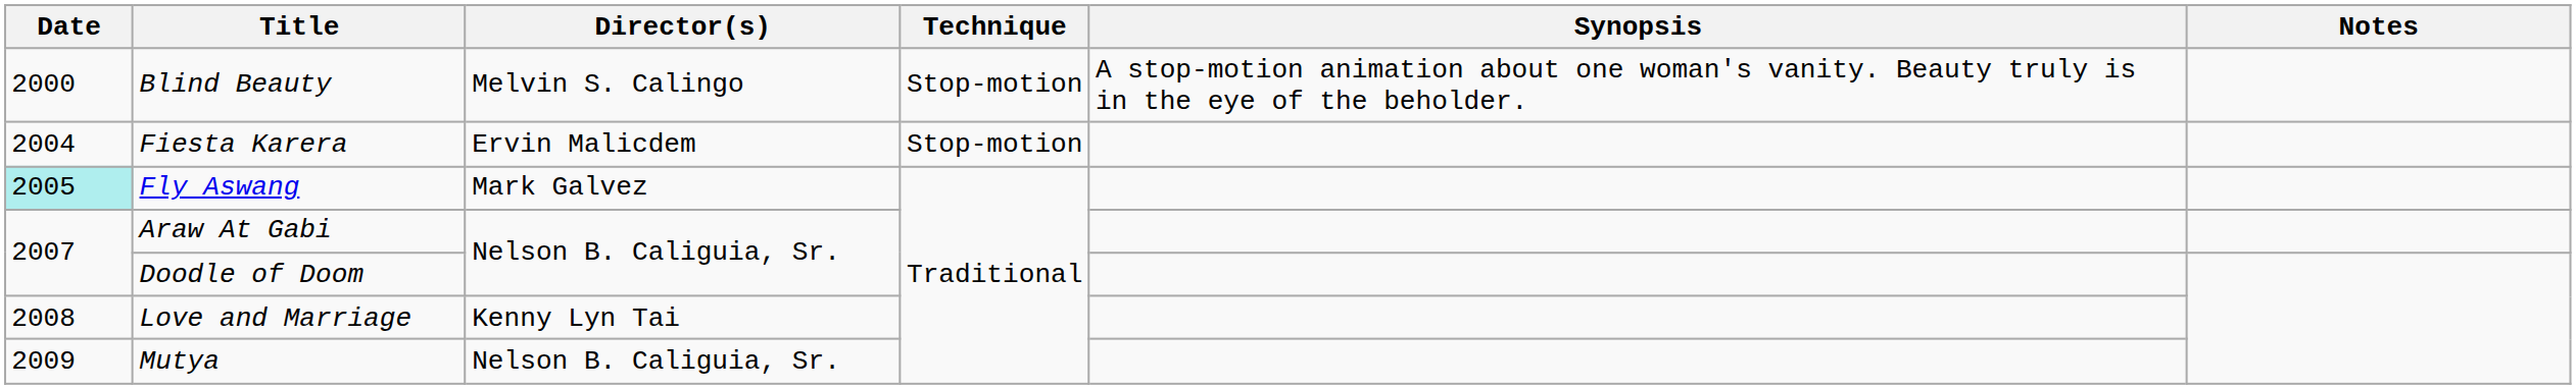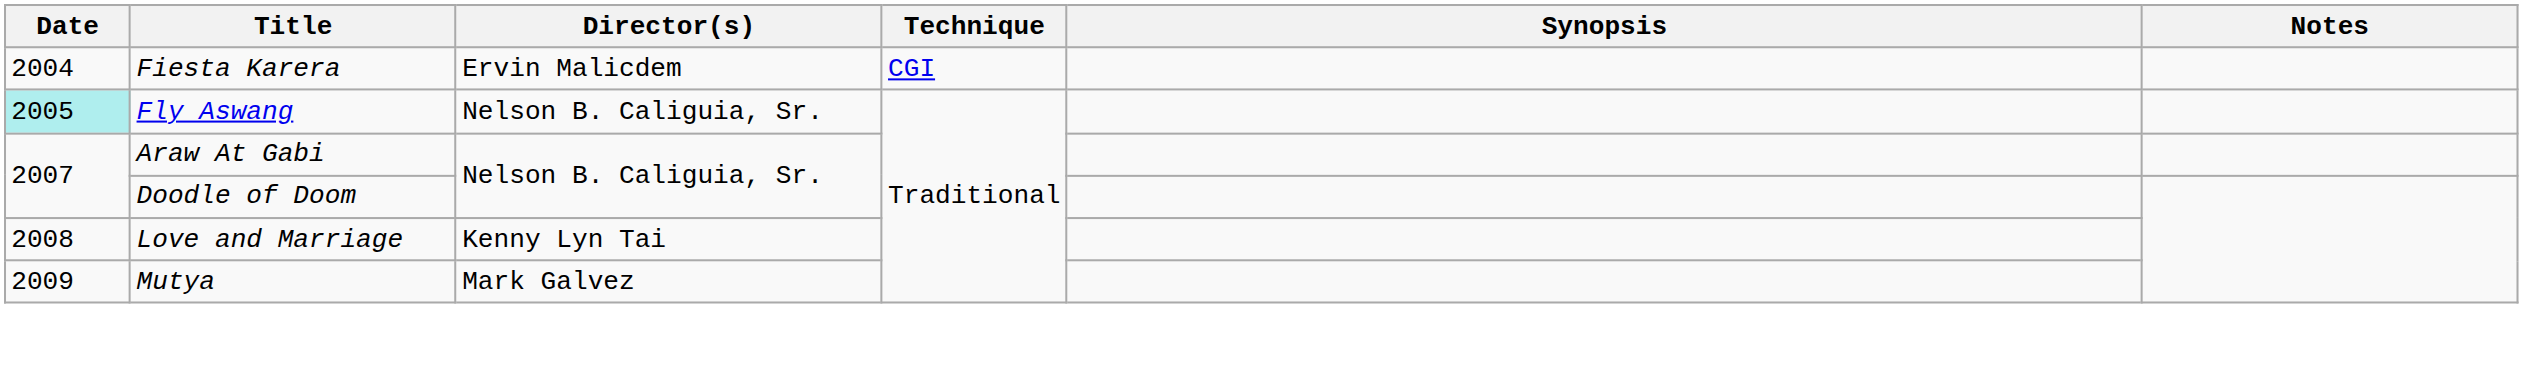 <table class="wikitable sortable">
 <tr>
 <th width="5%">Date</th>
 <th width="13%">Title</th>
 <th width="17%">Director(s)</th>
 <th width="7%">Technique</th>
 <th width="43%">Synopsis</th>
 <th width="15%">Notes</th>
 </tr>
 <tr>
-<td>2000</td>
-<td><em>Blind Beauty</em></td>
-<td>Melvin S. Calingo</td>
-<td>Stop-motion</td>
-<td>A stop-motion animation about one woman's vanity. Beauty truly is in the eye of the beholder.</td>
-<td></td>
-</tr>
-<tr>
 <td>2004</td>
 <td><em>Fiesta Karera</em></td>
 <td>Ervin Malicdem</td>
-<td>Stop-motion</td>
+<td><a href='#'>CGI</a></td>
 <td></td>
 <td></td>
 </tr>
 <tr>
 <td style="background: paleturquoise;">2005</td>
 <td><em><a href='#'>Fly Aswang</a></em></td>
-<td>Mark Galvez</td>
+<td>Nelson B. Caliguia, Sr.</td>
 <td rowspan="5">Traditional</td>
 <td></td>
 <td></td>
 </tr>
 <tr>
 <td rowspan="2">2007</td>
 <td><em>Araw At Gabi</em></td>
 <td rowspan="2">Nelson B. Caliguia, Sr.</td>
 <td></td>
 <td></td>
 </tr>
 <tr>
 <td><em>Doodle of Doom</em></td>
 <td></td>
 <td rowspan="3"></td>
 </tr>
 <tr>
 <td>2008</td>
 <td><em>Love and Marriage</em></td>
 <td>Kenny Lyn Tai</td>
 <td></td>
 </tr>
 <tr>
 <td>2009</td>
 <td><em>Mutya</em></td>
-<td>Nelson B. Caliguia, Sr.</td>
+<td>Mark Galvez</td>
 <td></td>
 </tr>
 </table>
